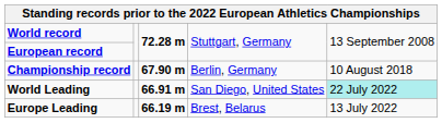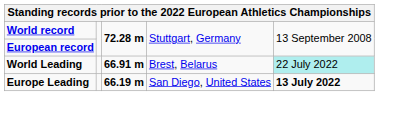 <table class="wikitable">
 <tr>
 <th colspan="5">Standing records prior to the 2022 European Athletics Championships</th>
 </tr>
 <tr>
 <td><strong><a href='#'>World record</a></strong></td>
 <td rowspan=2></td>
 <td rowspan=2><strong>72.28 m</strong></td>
 <td rowspan=2><a href='#'>Stuttgart</a>, <a href='#'>Germany</a></td>
 <td rowspan=2>13 September 2008</td>
 </tr>
 <tr>
 <td><strong><a href='#'>European record</a></strong></td>
 </tr>
 <tr>
-<td><strong><a href='#'>Championship record</a></strong></td>
-<td></td>
-<td><strong>67.90 m</strong></td>
-<td><a href='#'>Berlin</a>, <a href='#'>Germany</a></td>
-<td>10 August 2018</td>
-</tr>
-<tr>
 <td><strong>World Leading</strong></td>
 <td></td>
 <td><strong>66.91 m</strong></td>
-<td><a href='#'>San Diego</a>, <a href='#'>United States</a></td>
+<td><a href='#'>Brest</a>, <a href='#'>Belarus</a></td>
 <td style="background: paleturquoise;">22 July 2022</td>
 </tr>
 <tr>
 <td><strong>Europe Leading</strong></td>
 <td></td>
 <td><strong>66.19  m</strong></td>
-<td><a href='#'>Brest</a>, <a href='#'>Belarus</a></td>
-<td>13 July 2022</td>
+<td><a href='#'>San Diego</a>, <a href='#'>United States</a></td>
+<td><strong>13 July 2022</strong></td>
 </tr>
 </table>
